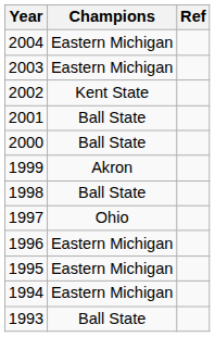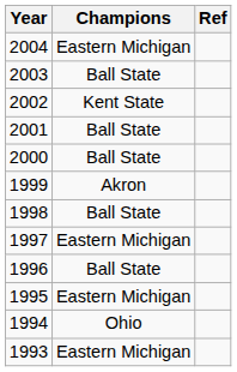 <table class="wikitable" style="text-align:center" cellpadding=2 cellspacing=2>
 <tr>
 <th>Year</th>
 <th>Champions</th>
 <th>Ref</th>
 </tr>
 <tr>
 <td>2004</td>
 <td>Eastern Michigan</td>
 <td></td>
 </tr>
 <tr>
 <td>2003</td>
-<td>Eastern Michigan</td>
+<td>Ball State</td>
 <td></td>
 </tr>
 <tr>
 <td>2002</td>
 <td>Kent State</td>
 <td></td>
 </tr>
 <tr>
 <td>2001</td>
 <td>Ball State</td>
 <td></td>
 </tr>
 <tr>
 <td>2000</td>
 <td>Ball State</td>
 <td></td>
 </tr>
 <tr>
 <td>1999</td>
 <td>Akron</td>
 <td></td>
 </tr>
 <tr>
 <td>1998</td>
 <td>Ball State</td>
 <td></td>
 </tr>
 <tr>
 <td>1997</td>
-<td>Ohio</td>
+<td>Eastern Michigan</td>
 <td></td>
 </tr>
 <tr>
 <td>1996</td>
-<td>Eastern Michigan</td>
+<td>Ball State</td>
 <td></td>
 </tr>
 <tr>
 <td>1995</td>
 <td>Eastern Michigan</td>
 <td></td>
 </tr>
 <tr>
 <td>1994</td>
-<td>Eastern Michigan</td>
+<td>Ohio</td>
 <td></td>
 </tr>
 <tr>
 <td>1993</td>
-<td>Ball State</td>
+<td>Eastern Michigan</td>
 <td></td>
 </tr>
 </table>
